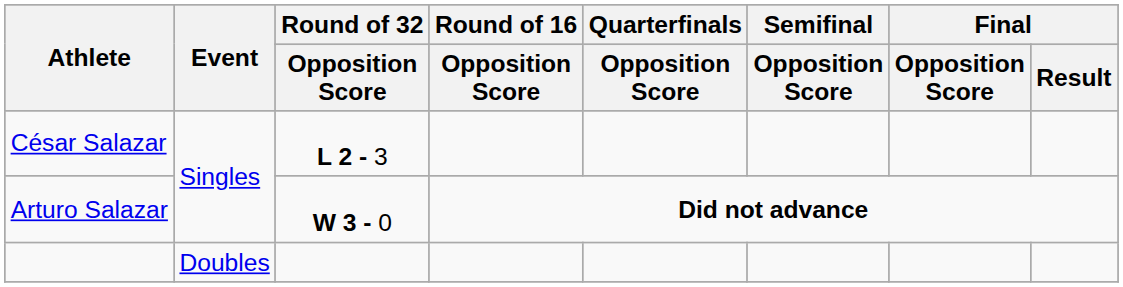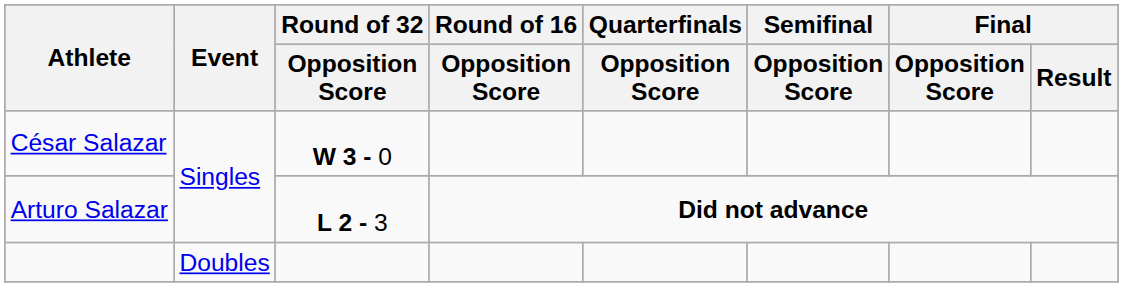 <table class="wikitable" border="1" style="font-size:90%">
 <tr>
 <th rowspan=2>Athlete</th>
 <th rowspan=2>Event</th>
 <th>Round of 32</th>
 <th>Round of 16</th>
 <th>Quarterfinals</th>
 <th>Semifinal</th>
 <th colspan=2>Final</th>
 </tr>
 <tr>
 <th>Opposition<br>Score</th>
 <th>Opposition<br>Score</th>
 <th>Opposition<br>Score</th>
 <th>Opposition<br>Score</th>
 <th>Opposition<br>Score</th>
 <th>Result</th>
 </tr>
 <tr>
 <td><a href='#'>César Salazar</a></td>
 <td rowspan=2><a href='#'>Singles</a></td>
-<td align=center><br> <strong>L 2 -</strong> 3</td>
+<td align=center><br> <strong>W 3 -</strong> 0</td>
 <td align=center></td>
 <td align=center></td>
 <td align=center></td>
 <td align=center></td>
 <td align=center></td>
 </tr>
 <tr>
 <td><a href='#'>Arturo Salazar</a></td>
-<td align=center><br> <strong>W 3 -</strong> 0</td>
+<td align=center><br> <strong>L 2 -</strong> 3</td>
 <td align=center colspan=5><strong>Did not advance</strong></td>
 </tr>
 <tr>
 <td></td>
 <td><a href='#'>Doubles</a></td>
 <td></td>
 <td></td>
 <td align=center></td>
 <td align=center></td>
 <td align=center></td>
 <td align=center></td>
 </tr>
 </table>
